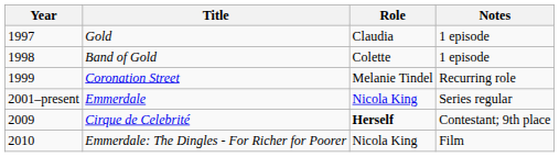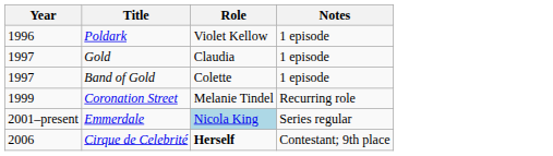 <table class="wikitable">
 <tr>
 <th>Year</th>
 <th>Title</th>
 <th>Role</th>
 <th>Notes</th>
 </tr>
 <tr>
+<td>1996</td>
+<td><em><a href='#'>Poldark</a></em></td>
+<td>Violet Kellow</td>
+<td>1 episode</td>
+</tr>
+<tr>
 <td>1997</td>
 <td><em>Gold</em></td>
 <td>Claudia</td>
 <td>1 episode</td>
 </tr>
 <tr>
-<td>1998</td>
+<td>1997</td>
 <td><em>Band of Gold</em></td>
 <td>Colette</td>
 <td>1 episode</td>
 </tr>
 <tr>
 <td>1999</td>
 <td><em><a href='#'>Coronation Street</a></em></td>
 <td>Melanie Tindel</td>
 <td>Recurring role</td>
 </tr>
 <tr>
 <td>2001–present</td>
 <td><em><a href='#'>Emmerdale</a></em></td>
-<td><a href='#'>Nicola King</a></td>
+<td style="background: lightblue;"><a href='#'>Nicola King</a></td>
 <td>Series regular</td>
 </tr>
 <tr>
-<td>2009</td>
+<td>2006</td>
 <td><em><a href='#'>Cirque de Celebrité</a></em></td>
 <td><strong>Herself</strong></td>
 <td>Contestant; 9th place</td>
 </tr>
-<tr>
-<td>2010</td>
-<td><em>Emmerdale: The Dingles - For Richer for Poorer</em></td>
-<td>Nicola King</td>
-<td>Film</td>
-</tr>
 </table>
